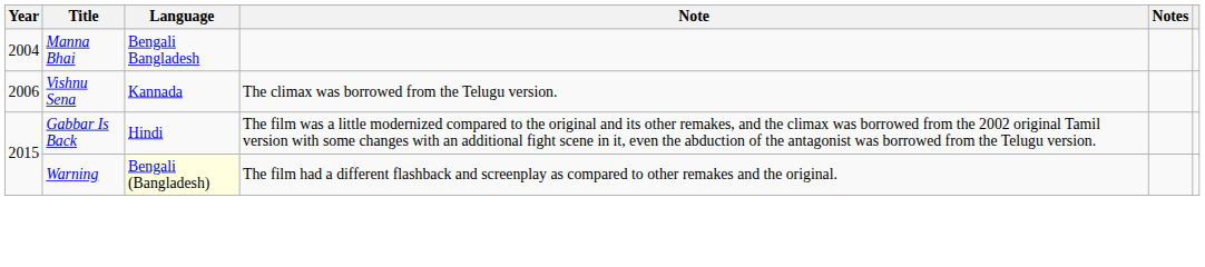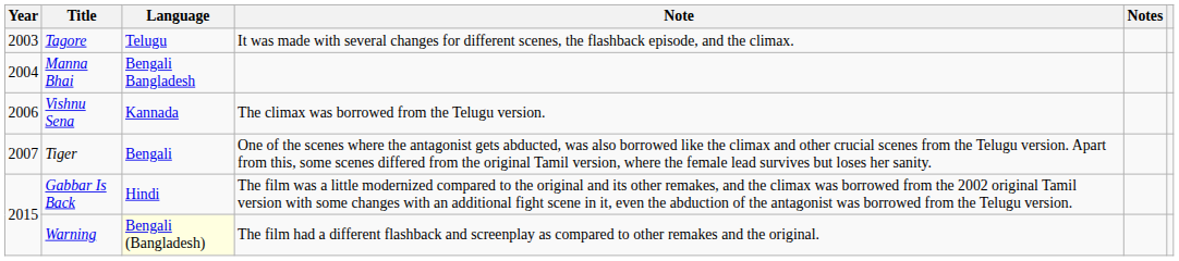 <table class="wikitable">
 <tr>
 <th>Year</th>
 <th>Title</th>
 <th>Language</th>
 <th>Note</th>
 <th>Notes</th>
 <th></th>
+</tr>
+<tr>
+<td>2003</td>
+<td><em><a href='#'>Tagore</a></em></td>
+<td><a href='#'>Telugu</a></td>
+<td>It was made with several changes for different scenes, the flashback episode, and the climax.</td>
+<td></td>
+<td></td>
 </tr>
 <tr>
 <td>2004</td>
 <td><em><a href='#'>Manna Bhai</a></em></td>
 <td><a href='#'>Bengali</a> <a href='#'>Bangladesh</a></td>
 <td></td>
 <td></td>
 <td></td>
 </tr>
 <tr>
 <td>2006</td>
 <td><em><a href='#'>Vishnu Sena</a></em></td>
 <td><a href='#'>Kannada</a></td>
 <td>The climax was borrowed from the Telugu version.</td>
+<td></td>
+<td></td>
+</tr>
+<tr>
+<td>2007</td>
+<td><em>Tiger</em></td>
+<td><a href='#'>Bengali</a></td>
+<td>One of the scenes where the antagonist gets abducted, was also borrowed like the climax and other crucial scenes from the Telugu version. Apart from this, some scenes differed from the original Tamil version, where the female lead survives but loses her sanity.</td>
 <td></td>
 <td></td>
 </tr>
 <tr>
 <td rowspan="2">2015</td>
 <td><em><a href='#'>Gabbar Is Back</a></em></td>
 <td><a href='#'>Hindi</a></td>
 <td>The film was a little modernized compared to the original and its other remakes, and the climax was borrowed from the 2002 original Tamil version with some changes with an additional fight scene in it, even the abduction of the antagonist was borrowed from the Telugu version.</td>
 <td></td>
 <td></td>
 </tr>
 <tr>
 <td><em><a href='#'>Warning</a></em></td>
 <td style="background: lightyellow;"><a href='#'>Bengali</a> (Bangladesh)</td>
 <td>The film had a different flashback and screenplay as compared to other remakes and the original.</td>
 <td></td>
 <td></td>
 </tr>
 </table>
